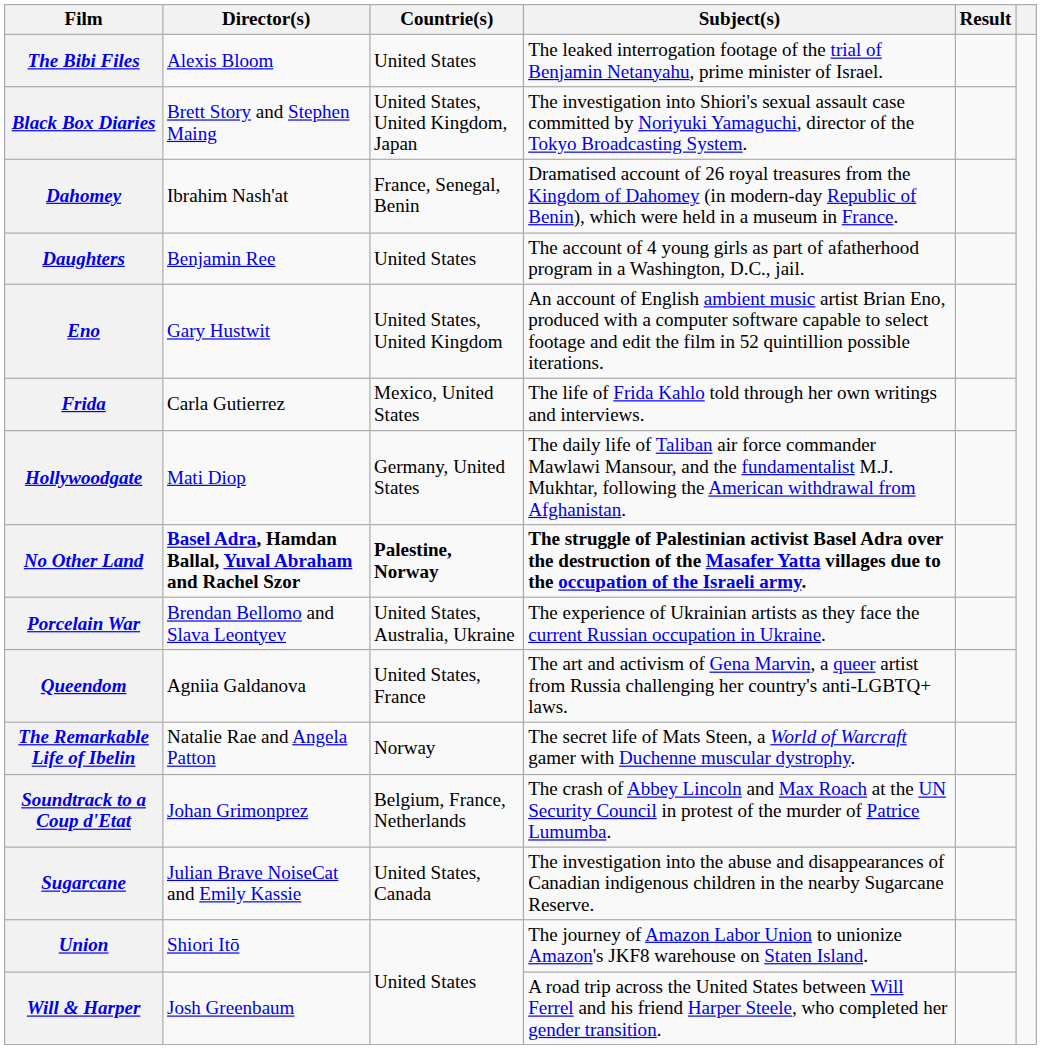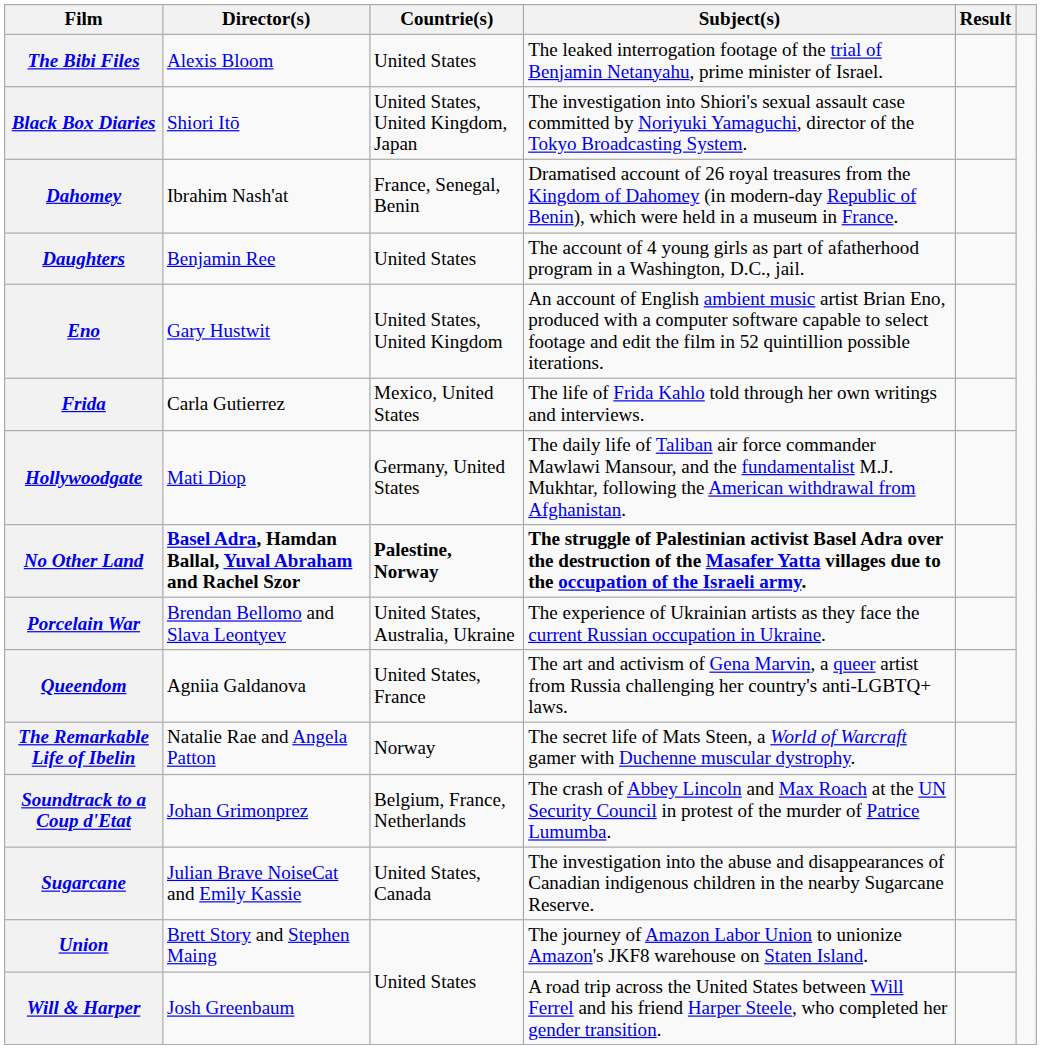 <table class="wikitable sortable plainrowheaders">
 <tr>
 <th scope="col">Film</th>
 <th scope="col">Director(s)</th>
 <th scope="col">Countrie(s)</th>
 <th scope="col">Subject(s)</th>
 <th scope="col">Result</th>
 <th scope="col" style="width:2%;"></th>
 </tr>
 <tr>
 <th scope="row"><em><a href='#'>The Bibi Files</a></em></th>
 <td><a href='#'>Alexis Bloom</a></td>
 <td>United States</td>
 <td>The leaked interrogation footage of the <a href='#'>trial of Benjamin Netanyahu</a>, prime minister of Israel.</td>
 <td></td>
 <td rowspan="15" align="center"></td>
 </tr>
 <tr>
 <th scope="row"><em><a href='#'>Black Box Diaries</a></em></th>
-<td><a href='#'>Brett Story</a> and <a href='#'>Stephen Maing</a></td>
+<td><a href='#'>Shiori Itō</a></td>
 <td>United States, United Kingdom, Japan</td>
 <td>The investigation into Shiori's sexual assault case committed by <a href='#'>Noriyuki Yamaguchi</a>, director of the <a href='#'>Tokyo Broadcasting System</a>.</td>
 <td></td>
 </tr>
 <tr>
 <th scope="row"><em><a href='#'>Dahomey</a></em></th>
 <td>Ibrahim Nash'at</td>
 <td>France, Senegal, Benin</td>
 <td>Dramatised account of 26 royal treasures from the <a href='#'>Kingdom of Dahomey</a> (in modern-day <a href='#'>Republic of Benin</a>), which were held in a museum in <a href='#'>France</a>.</td>
 <td></td>
 </tr>
 <tr>
 <th scope="row"><a href='#'><em>Daughters</em></a></th>
 <td><a href='#'>Benjamin Ree</a></td>
 <td>United States</td>
 <td>The account of 4 young girls as part of afatherhood program in a Washington, D.C., jail.</td>
 <td></td>
 </tr>
 <tr>
 <th scope="row"><em><a href='#'>Eno</a></em></th>
 <td><a href='#'>Gary Hustwit</a></td>
 <td>United States, United Kingdom</td>
 <td>An account of English <a href='#'>ambient music</a> artist Brian Eno, produced with a computer software capable to select footage and edit the film in 52 quintillion possible iterations.</td>
 <td></td>
 </tr>
 <tr>
 <th scope="row"><em><a href='#'>Frida</a></em></th>
 <td>Carla Gutierrez</td>
 <td>Mexico, United States</td>
 <td>The life of <a href='#'>Frida Kahlo</a> told through her own writings and interviews.</td>
 <td></td>
 </tr>
 <tr>
 <th scope="row"><em><a href='#'>Hollywoodgate</a></em></th>
 <td><a href='#'>Mati Diop</a></td>
 <td>Germany, United States</td>
 <td>The daily life of <a href='#'>Taliban</a> air force commander Mawlawi Mansour, and the <a href='#'>fundamentalist</a> M.J. Mukhtar, following the <a href='#'>American withdrawal from Afghanistan</a>.</td>
 <td></td>
 </tr>
 <tr>
 <th scope="row"><em><a href='#'><strong>No Other Land</strong></a></em></th>
 <td><strong><a href='#'>Basel Adra</a>, Hamdan Ballal, <a href='#'>Yuval Abraham</a> and Rachel Szor</strong></td>
 <td><strong>Palestine, Norway</strong></td>
 <td><strong>The struggle of Palestinian activist Basel Adra over the destruction of the <a href='#'>Masafer Yatta</a> villages due to the <a href='#'>occupation of the Israeli army</a>.</strong></td>
 <td></td>
 </tr>
 <tr>
 <th scope="row"><em><a href='#'>Porcelain War</a></em></th>
 <td><a href='#'>Brendan Bellomo</a> and <a href='#'>Slava Leontyev</a></td>
 <td>United States, Australia, Ukraine</td>
 <td>The experience of Ukrainian artists as they face the <a href='#'>current Russian occupation in Ukraine</a>.</td>
 <td></td>
 </tr>
 <tr>
 <th scope="row"><em><a href='#'>Queendom</a></em></th>
 <td>Agniia Galdanova</td>
 <td>United States, France</td>
 <td>The art and activism of <a href='#'>Gena Marvin</a>, a <a href='#'>queer</a> artist from Russia challenging her country's anti-LGBTQ+ laws.</td>
 <td></td>
 </tr>
 <tr>
 <th scope="row"><em><a href='#'>The Remarkable Life of Ibelin</a></em></th>
 <td>Natalie Rae and <a href='#'>Angela Patton</a></td>
 <td>Norway</td>
 <td>The secret life of Mats Steen, a <em><a href='#'>World of Warcraft</a></em> gamer with <a href='#'>Duchenne muscular dystrophy</a>.</td>
 <td></td>
 </tr>
 <tr>
 <th scope="row"><em><a href='#'>Soundtrack to a Coup d'Etat</a></em></th>
 <td><a href='#'>Johan Grimonprez</a></td>
 <td>Belgium, France, Netherlands</td>
 <td>The crash of <a href='#'>Abbey Lincoln</a> and <a href='#'>Max Roach</a> at the <a href='#'>UN Security Council</a> in protest of the murder of <a href='#'>Patrice Lumumba</a>.</td>
 <td></td>
 </tr>
 <tr>
 <th scope="row"><a href='#'><em>Sugarcane</em></a></th>
 <td><a href='#'>Julian Brave NoiseCat</a> and <a href='#'>Emily Kassie</a></td>
 <td>United States, Canada</td>
 <td>The investigation into the abuse and disappearances of Canadian indigenous children in the nearby Sugarcane Reserve.</td>
 <td></td>
 </tr>
 <tr>
 <th scope="row"><em><a href='#'>Union</a></em></th>
-<td><a href='#'>Shiori Itō</a></td>
+<td><a href='#'>Brett Story</a> and <a href='#'>Stephen Maing</a></td>
 <td rowspan="2">United States</td>
 <td>The journey of <a href='#'>Amazon Labor Union</a> to unionize <a href='#'>Amazon</a>'s JKF8 warehouse on <a href='#'>Staten Island</a>.</td>
 <td></td>
 </tr>
 <tr>
 <th scope="row"><em><a href='#'>Will & Harper</a></em></th>
 <td><a href='#'>Josh Greenbaum</a></td>
 <td>A road trip across the United States between <a href='#'>Will Ferrel</a> and his friend <a href='#'>Harper Steele</a>, who completed her <a href='#'>gender transition</a>.</td>
 <td></td>
 </tr>
 </table>
